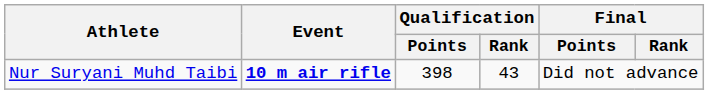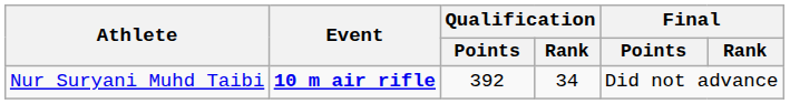 <table class="wikitable" style="font-size:90%">
 <tr>
 <th rowspan="2">Athlete</th>
 <th rowspan="2">Event</th>
 <th colspan=2>Qualification</th>
 <th colspan=2>Final</th>
 </tr>
 <tr style="font-size:95%">
 <th>Points</th>
 <th>Rank</th>
 <th>Points</th>
 <th>Rank</th>
 </tr>
 <tr align=center>
 <td align=left><a href='#'>Nur Suryani Muhd Taibi</a></td>
 <td align=left><strong><a href='#'>10 m air rifle</a></strong></td>
-<td>398</td>
-<td>43</td>
+<td>392</td>
+<td>34</td>
 <td colspan=2>Did not advance</td>
 </tr>
 </table>
